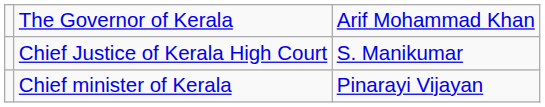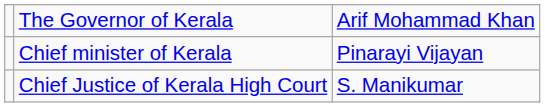 <table class="wikitable">
 <tr>
 <td></td>
 <td><a href='#'>The Governor of Kerala</a></td>
 <td><a href='#'>Arif Mohammad Khan</a></td>
 </tr>
 <tr>
 <td></td>
+<td><a href='#'>Chief minister of Kerala</a></td>
+<td><a href='#'>Pinarayi Vijayan</a></td>
+</tr>
+<tr>
+<td></td>
 <td><a href='#'>Chief Justice of Kerala High Court</a></td>
 <td><a href='#'>S. Manikumar</a></td>
 </tr>
-<tr>
-<td></td>
-<td><a href='#'>Chief minister of Kerala</a></td>
-<td><a href='#'>Pinarayi Vijayan</a></td>
-</tr>
 </table>
